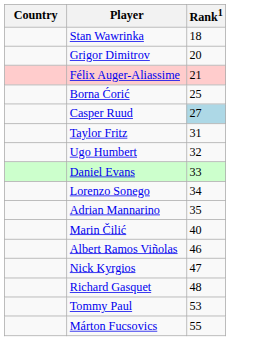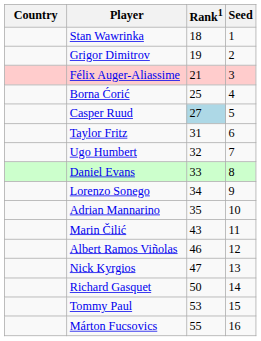 <table class="sortable wikitable nowrap">
 <tr>
 <th width="75">Country</th>
 <th width="150">Player</th>
 <th>Rank<sup>1</sup></th>
+<th>Seed</th>
 </tr>
 <tr>
 <td></td>
 <td><a href='#'>Stan Wawrinka</a></td>
 <td>18</td>
+<td>1</td>
 </tr>
 <tr>
 <td></td>
 <td><a href='#'>Grigor Dimitrov</a></td>
-<td>20</td>
+<td>19</td>
+<td>2</td>
 </tr>
 <tr style="background:#fcc;">
 <td></td>
 <td><a href='#'>Félix Auger-Aliassime</a></td>
 <td>21</td>
+<td>3</td>
 </tr>
 <tr>
 <td></td>
 <td><a href='#'>Borna Ćorić</a></td>
 <td>25</td>
+<td>4</td>
 </tr>
 <tr>
 <td></td>
 <td><a href='#'>Casper Ruud</a></td>
 <td style="background: lightblue;">27</td>
+<td>5</td>
 </tr>
 <tr>
 <td></td>
 <td><a href='#'>Taylor Fritz</a></td>
 <td>31</td>
+<td>6</td>
 </tr>
 <tr>
 <td></td>
 <td><a href='#'>Ugo Humbert</a></td>
 <td>32</td>
+<td>7</td>
 </tr>
 <tr style="background:#cfc;">
 <td></td>
 <td><a href='#'>Daniel Evans</a></td>
 <td>33</td>
+<td>8</td>
 </tr>
 <tr>
 <td></td>
 <td><a href='#'>Lorenzo Sonego</a></td>
 <td>34</td>
+<td>9</td>
 </tr>
 <tr>
 <td></td>
 <td><a href='#'>Adrian Mannarino</a></td>
 <td>35</td>
+<td>10</td>
 </tr>
 <tr>
 <td></td>
 <td><a href='#'>Marin Čilić</a></td>
-<td>40</td>
+<td>43</td>
+<td>11</td>
 </tr>
 <tr>
 <td></td>
 <td><a href='#'>Albert Ramos Viñolas</a></td>
 <td>46</td>
+<td>12</td>
 </tr>
 <tr>
 <td></td>
 <td><a href='#'>Nick Kyrgios</a></td>
 <td>47</td>
+<td>13</td>
 </tr>
 <tr>
 <td></td>
 <td><a href='#'>Richard Gasquet</a></td>
-<td>48</td>
+<td>50</td>
+<td>14</td>
 </tr>
 <tr>
 <td></td>
 <td><a href='#'>Tommy Paul</a></td>
 <td>53</td>
+<td>15</td>
 </tr>
 <tr>
 <td></td>
 <td><a href='#'>Márton Fucsovics</a></td>
 <td>55</td>
+<td>16</td>
 </tr>
 </table>
